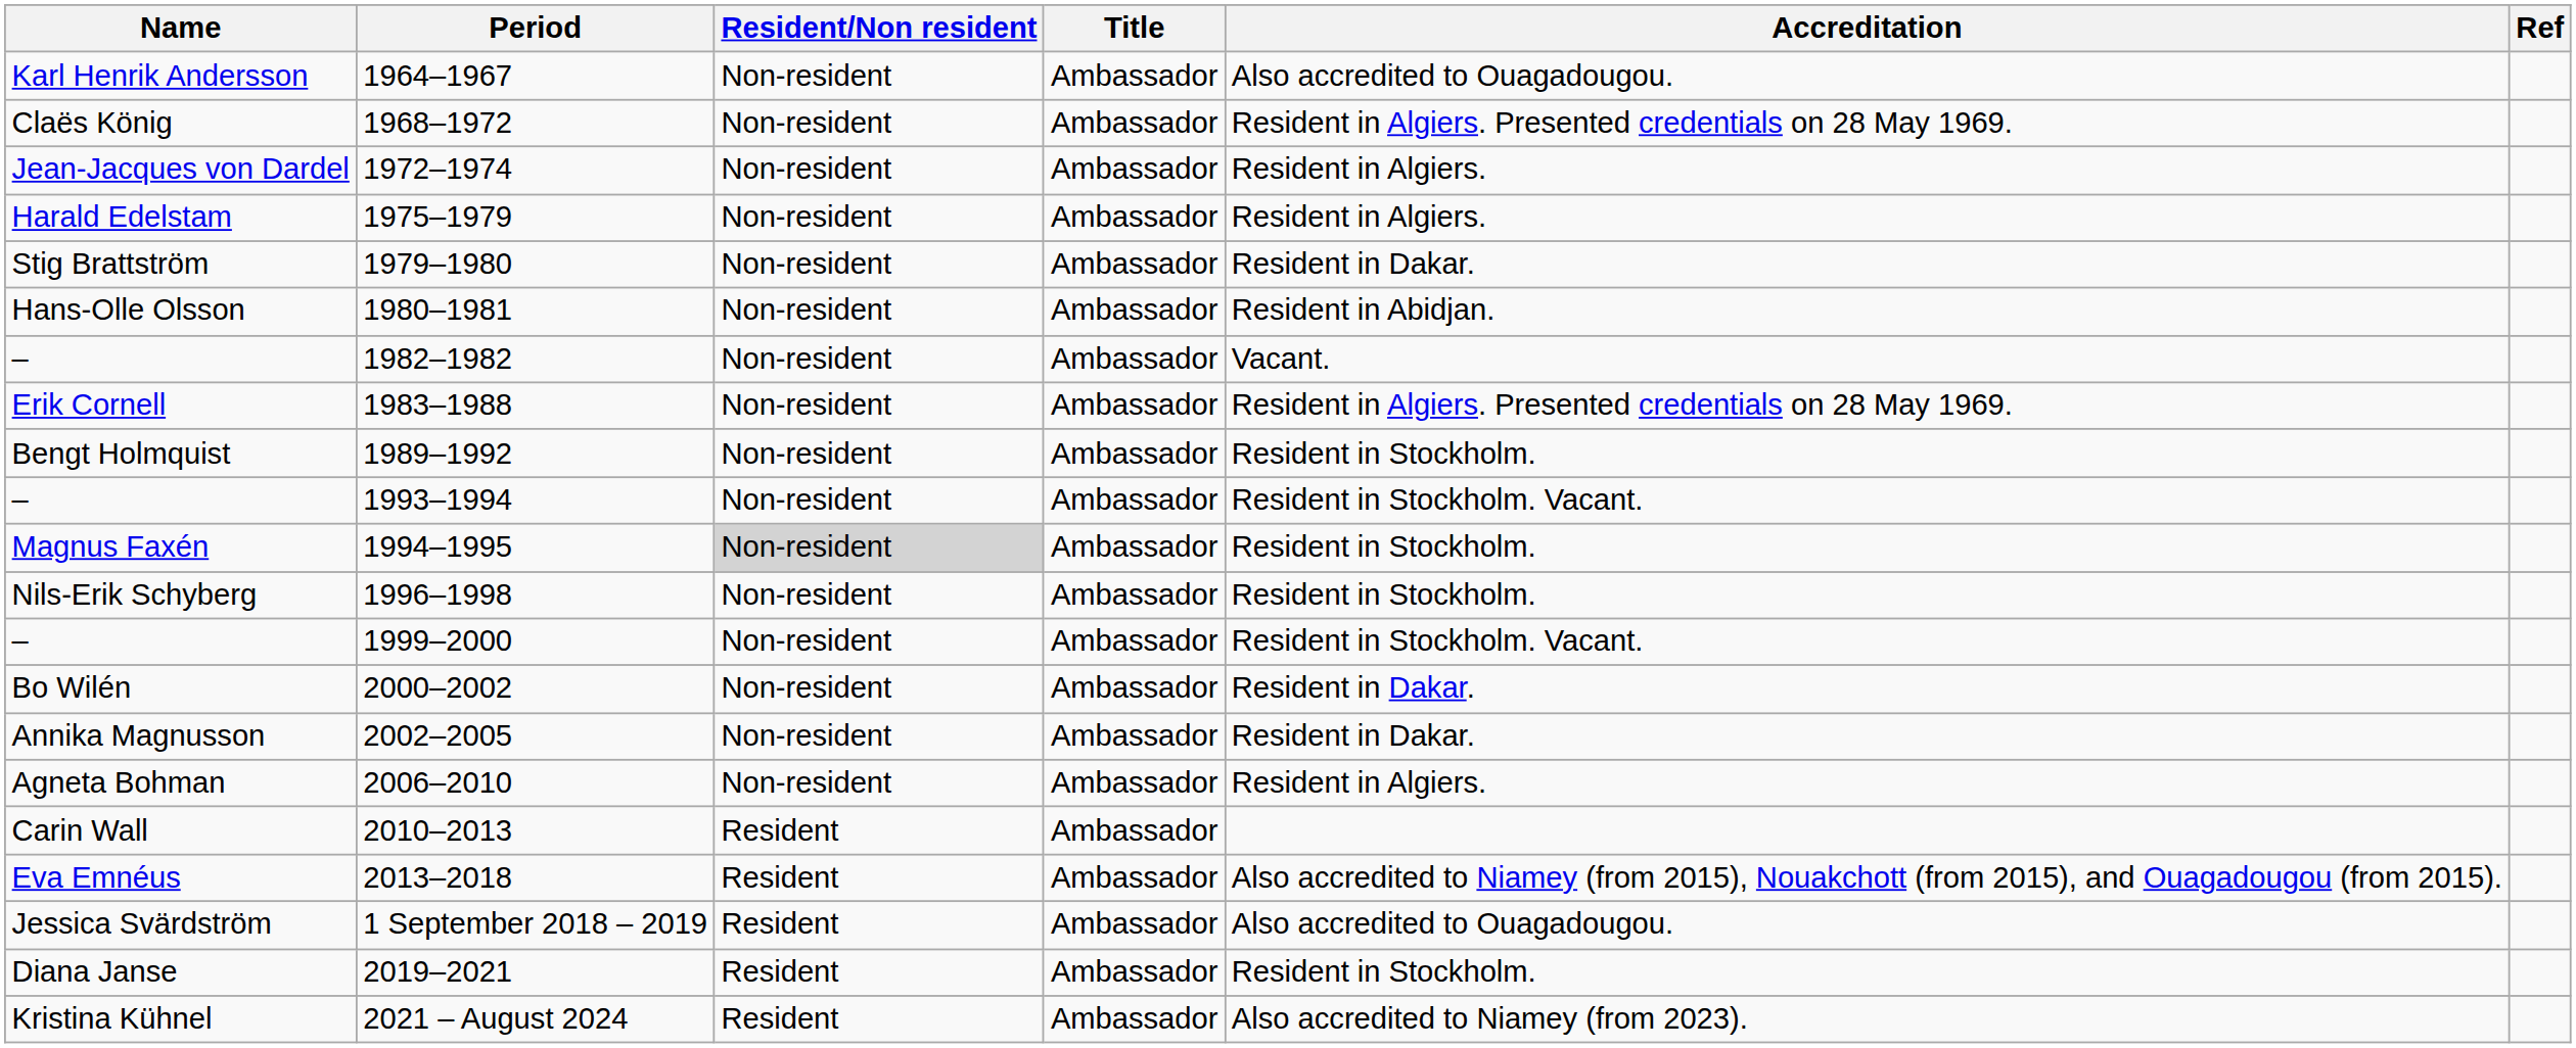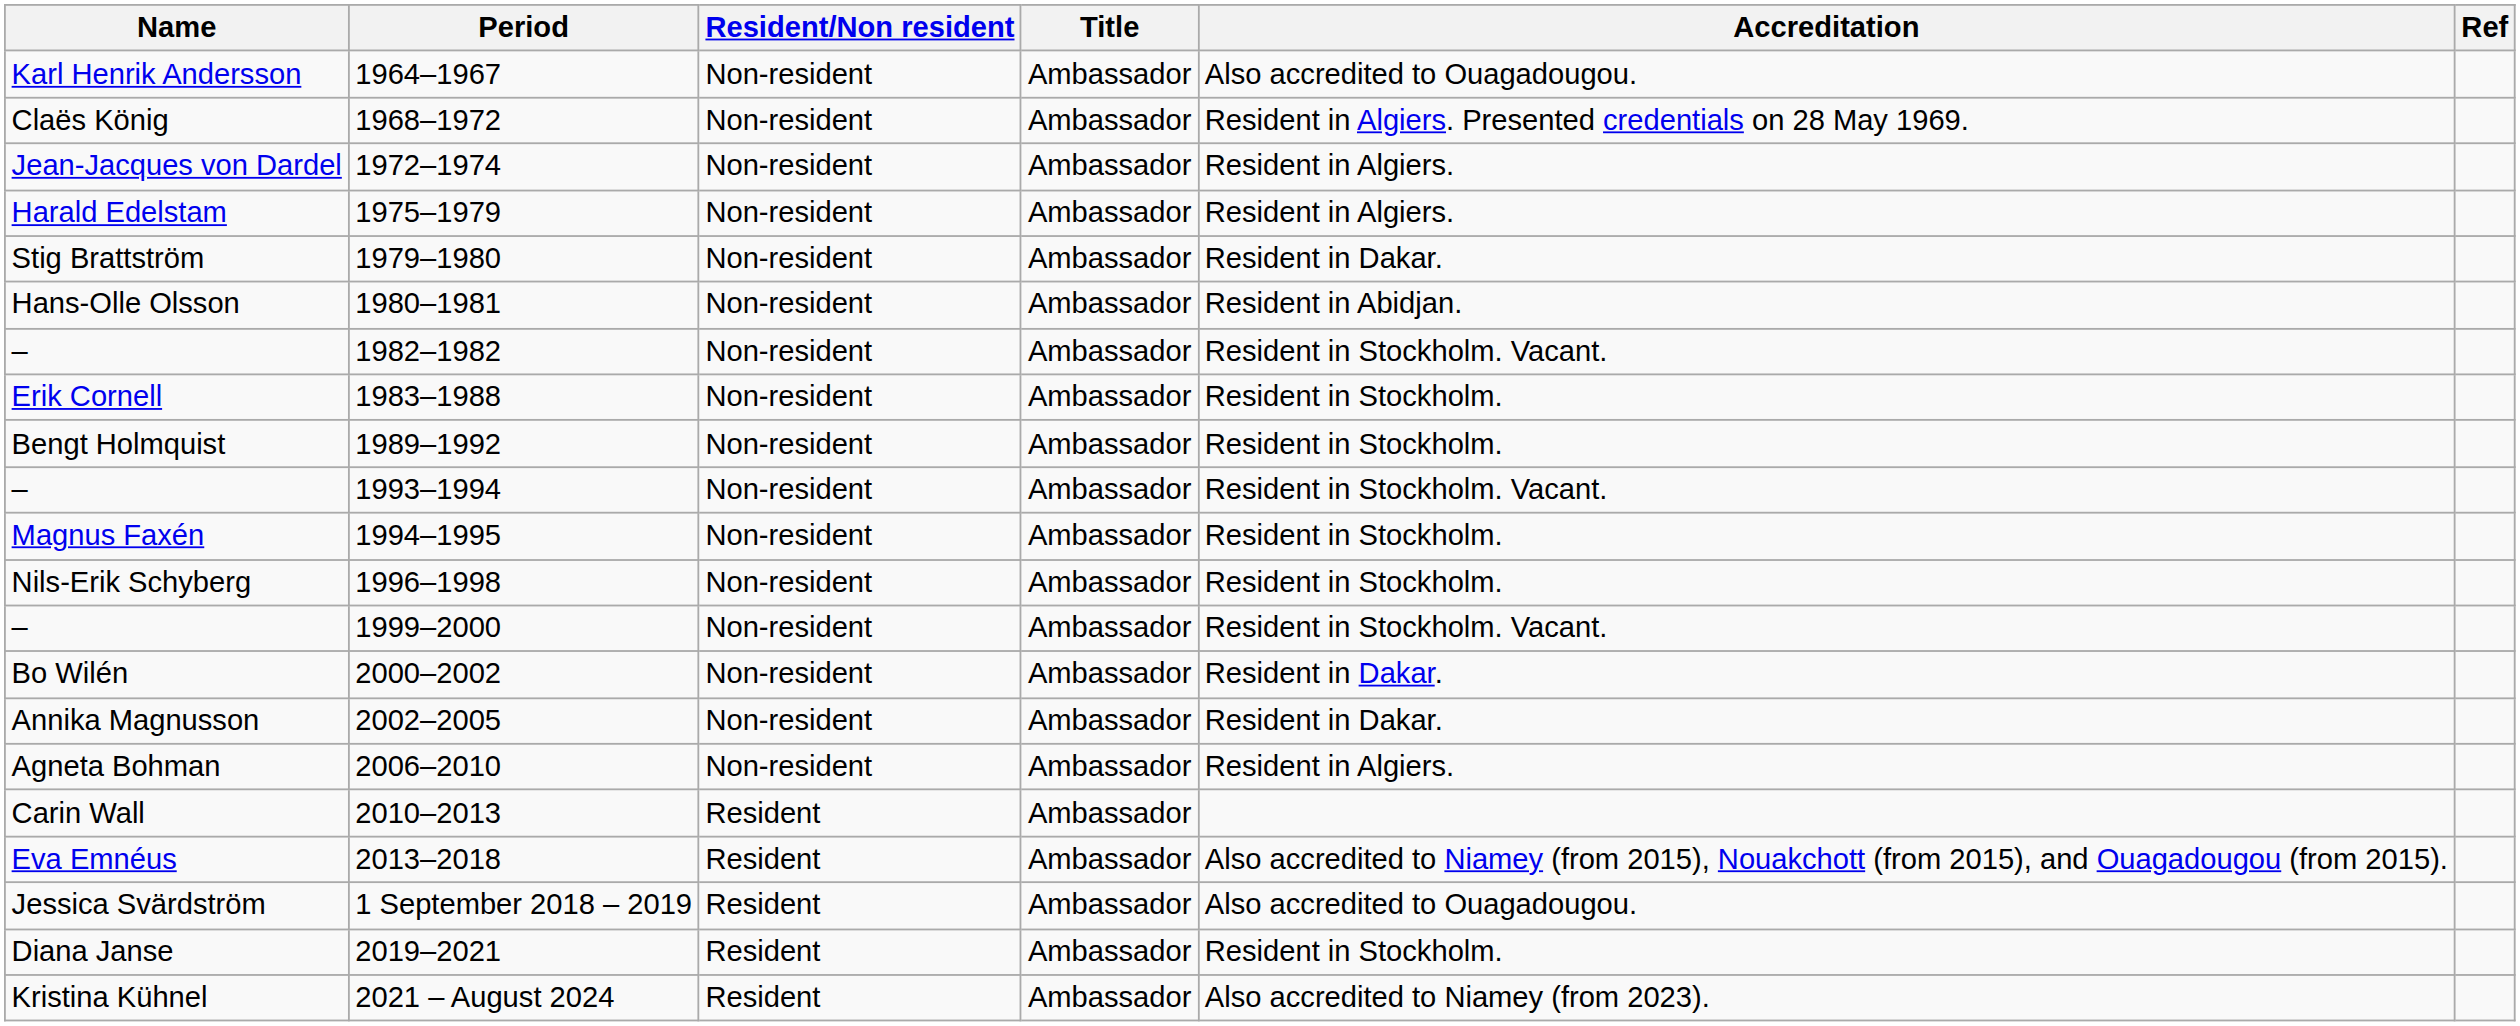 <table class="wikitable">
 <tr>
 <th>Name</th>
 <th>Period</th>
 <th><a href='#'>Resident/Non resident</a></th>
 <th>Title</th>
 <th>Accreditation</th>
 <th>Ref</th>
 </tr>
 <tr>
 <td><a href='#'>Karl Henrik Andersson</a></td>
 <td>1964–1967</td>
 <td> Non-resident</td>
 <td>Ambassador</td>
 <td>Also accredited to Ouagadougou.</td>
 <td></td>
 </tr>
 <tr>
 <td>Claës König</td>
 <td>1968–1972</td>
 <td> Non-resident</td>
 <td>Ambassador</td>
 <td>Resident in <a href='#'>Algiers</a>. Presented <a href='#'>credentials</a> on 28 May 1969.</td>
 <td></td>
 </tr>
 <tr>
 <td><a href='#'>Jean-Jacques von Dardel</a></td>
 <td>1972–1974</td>
 <td> Non-resident</td>
 <td>Ambassador</td>
 <td>Resident in Algiers.</td>
 <td></td>
 </tr>
 <tr>
 <td><a href='#'>Harald Edelstam</a></td>
 <td>1975–1979</td>
 <td> Non-resident</td>
 <td>Ambassador</td>
 <td>Resident in Algiers.</td>
 <td></td>
 </tr>
 <tr>
 <td>Stig Brattström</td>
 <td>1979–1980</td>
 <td> Non-resident</td>
 <td>Ambassador</td>
 <td>Resident in Dakar.</td>
 <td></td>
 </tr>
 <tr>
 <td>Hans-Olle Olsson</td>
 <td>1980–1981</td>
 <td> Non-resident</td>
 <td>Ambassador</td>
 <td>Resident in Abidjan.</td>
 <td></td>
 </tr>
 <tr>
 <td>–</td>
 <td>1982–1982</td>
 <td> Non-resident</td>
 <td>Ambassador</td>
-<td>Vacant.</td>
+<td>Resident in Stockholm. Vacant.</td>
 <td></td>
 </tr>
 <tr>
 <td><a href='#'>Erik Cornell</a></td>
 <td>1983–1988</td>
 <td> Non-resident</td>
 <td>Ambassador</td>
-<td>Resident in <a href='#'>Algiers</a>. Presented <a href='#'>credentials</a> on 28 May 1969.</td>
+<td>Resident in Stockholm.</td>
 <td></td>
 </tr>
 <tr>
 <td>Bengt Holmquist</td>
 <td>1989–1992</td>
 <td> Non-resident</td>
 <td>Ambassador</td>
 <td>Resident in Stockholm.</td>
 <td></td>
 </tr>
 <tr>
 <td>–</td>
 <td>1993–1994</td>
 <td> Non-resident</td>
 <td>Ambassador</td>
 <td>Resident in Stockholm. Vacant.</td>
 <td></td>
 </tr>
 <tr>
 <td><a href='#'>Magnus Faxén</a></td>
 <td>1994–1995</td>
-<td style="background: lightgrey;"> Non-resident</td>
+<td> Non-resident</td>
 <td>Ambassador</td>
 <td>Resident in Stockholm.</td>
 <td></td>
 </tr>
 <tr>
 <td>Nils-Erik Schyberg</td>
 <td>1996–1998</td>
 <td> Non-resident</td>
 <td>Ambassador</td>
 <td>Resident in Stockholm.</td>
 <td></td>
 </tr>
 <tr>
 <td>–</td>
 <td>1999–2000</td>
 <td> Non-resident</td>
 <td>Ambassador</td>
 <td>Resident in Stockholm. Vacant.</td>
 <td></td>
 </tr>
 <tr>
 <td>Bo Wilén</td>
 <td>2000–2002</td>
 <td> Non-resident</td>
 <td>Ambassador</td>
 <td>Resident in <a href='#'>Dakar</a>.</td>
 <td></td>
 </tr>
 <tr>
 <td>Annika Magnusson</td>
 <td>2002–2005</td>
 <td> Non-resident</td>
 <td>Ambassador</td>
 <td>Resident in Dakar.</td>
 <td></td>
 </tr>
 <tr>
 <td>Agneta Bohman</td>
 <td>2006–2010</td>
 <td> Non-resident</td>
 <td>Ambassador</td>
 <td>Resident in Algiers.</td>
 <td></td>
 </tr>
 <tr>
 <td>Carin Wall</td>
 <td>2010–2013</td>
 <td> Resident</td>
 <td>Ambassador</td>
 <td></td>
 <td></td>
 </tr>
 <tr>
 <td><a href='#'>Eva Emnéus</a></td>
 <td>2013–2018</td>
 <td> Resident</td>
 <td>Ambassador</td>
 <td>Also accredited to <a href='#'>Niamey</a> (from 2015), <a href='#'>Nouakchott</a> (from 2015), and <a href='#'>Ouagadougou</a> (from 2015).</td>
 <td></td>
 </tr>
 <tr>
 <td>Jessica Svärdström</td>
 <td>1 September 2018 – 2019</td>
 <td> Resident</td>
 <td>Ambassador</td>
 <td>Also accredited to Ouagadougou.</td>
 <td></td>
 </tr>
 <tr>
 <td>Diana Janse</td>
 <td>2019–2021</td>
 <td> Resident</td>
 <td>Ambassador</td>
 <td>Resident in Stockholm.</td>
 <td></td>
 </tr>
 <tr>
 <td>Kristina Kühnel</td>
 <td>2021 – August 2024</td>
 <td> Resident</td>
 <td>Ambassador</td>
 <td>Also accredited to Niamey (from 2023).</td>
 <td></td>
 </tr>
 </table>
